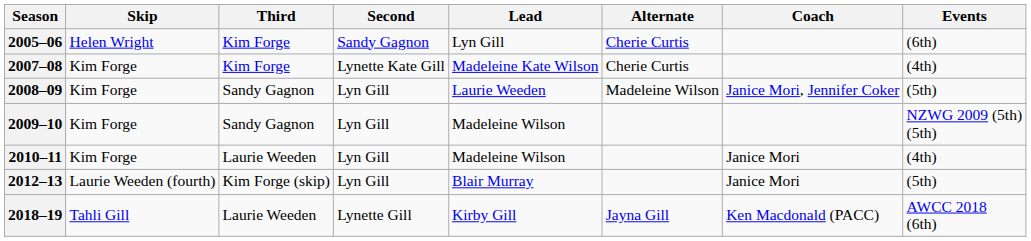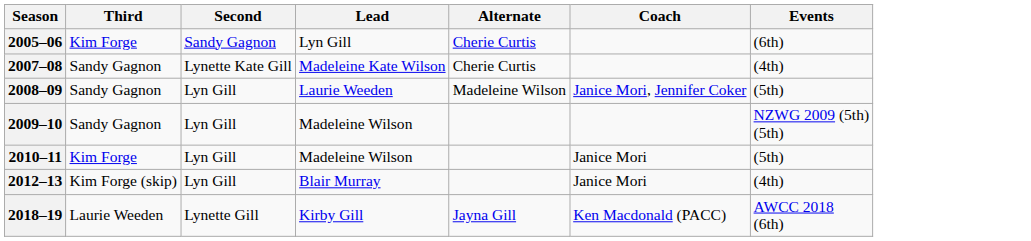 <table class="wikitable">
 <tr>
 <th scope="col">Season</th>
-<th scope="col">Skip</th>
 <th scope="col">Third</th>
 <th scope="col">Second</th>
 <th scope="col">Lead</th>
 <th scope="col">Alternate</th>
 <th scope="col">Coach</th>
 <th scope="col">Events</th>
 </tr>
 <tr>
 <th scope="row">2005–06</th>
-<td><a href='#'>Helen Wright</a></td>
 <td><a href='#'>Kim Forge</a></td>
 <td><a href='#'>Sandy Gagnon</a></td>
 <td>Lyn Gill</td>
 <td><a href='#'>Cherie Curtis</a></td>
 <td></td>
 <td> (6th)</td>
 </tr>
 <tr>
 <th scope="row">2007–08</th>
-<td>Kim Forge</td>
-<td><a href='#'>Kim Forge</a></td>
+<td>Sandy Gagnon</td>
 <td>Lynette Kate Gill</td>
 <td><a href='#'>Madeleine Kate Wilson</a></td>
 <td>Cherie Curtis</td>
 <td></td>
 <td> (4th)</td>
 </tr>
 <tr>
 <th scope="row">2008–09</th>
-<td>Kim Forge</td>
 <td>Sandy Gagnon</td>
 <td>Lyn Gill</td>
 <td><a href='#'>Laurie Weeden</a></td>
 <td>Madeleine Wilson</td>
 <td><a href='#'>Janice Mori</a>, <a href='#'>Jennifer Coker</a></td>
 <td> (5th)</td>
 </tr>
 <tr>
 <th scope="row">2009–10</th>
-<td>Kim Forge</td>
 <td>Sandy Gagnon</td>
 <td>Lyn Gill</td>
 <td>Madeleine Wilson</td>
 <td></td>
 <td></td>
 <td><a href='#'>NZWG 2009</a> (5th)<br> (5th)</td>
 </tr>
 <tr>
 <th scope="row">2010–11</th>
-<td>Kim Forge</td>
-<td>Laurie Weeden</td>
+<td><a href='#'>Kim Forge</a></td>
 <td>Lyn Gill</td>
 <td>Madeleine Wilson</td>
+<td></td>
+<td>Janice Mori</td>
+<td> (5th)</td>
+</tr>
+<tr>
+<th scope="row">2012–13</th>
+<td>Kim Forge (skip)</td>
+<td>Lyn Gill</td>
+<td><a href='#'>Blair Murray</a></td>
 <td></td>
 <td>Janice Mori</td>
 <td> (4th)</td>
 </tr>
 <tr>
-<th scope="row">2012–13</th>
-<td>Laurie Weeden (fourth)</td>
-<td>Kim Forge (skip)</td>
-<td>Lyn Gill</td>
-<td><a href='#'>Blair Murray</a></td>
-<td></td>
-<td>Janice Mori</td>
-<td> (5th)</td>
-</tr>
-<tr>
 <th scope="row">2018–19</th>
-<td><a href='#'>Tahli Gill</a></td>
 <td>Laurie Weeden</td>
 <td>Lynette Gill</td>
 <td><a href='#'>Kirby Gill</a></td>
 <td><a href='#'>Jayna Gill</a></td>
 <td><a href='#'>Ken Macdonald</a> (PACC)</td>
 <td><a href='#'>AWCC 2018</a> <br> (6th)</td>
 </tr>
 </table>
